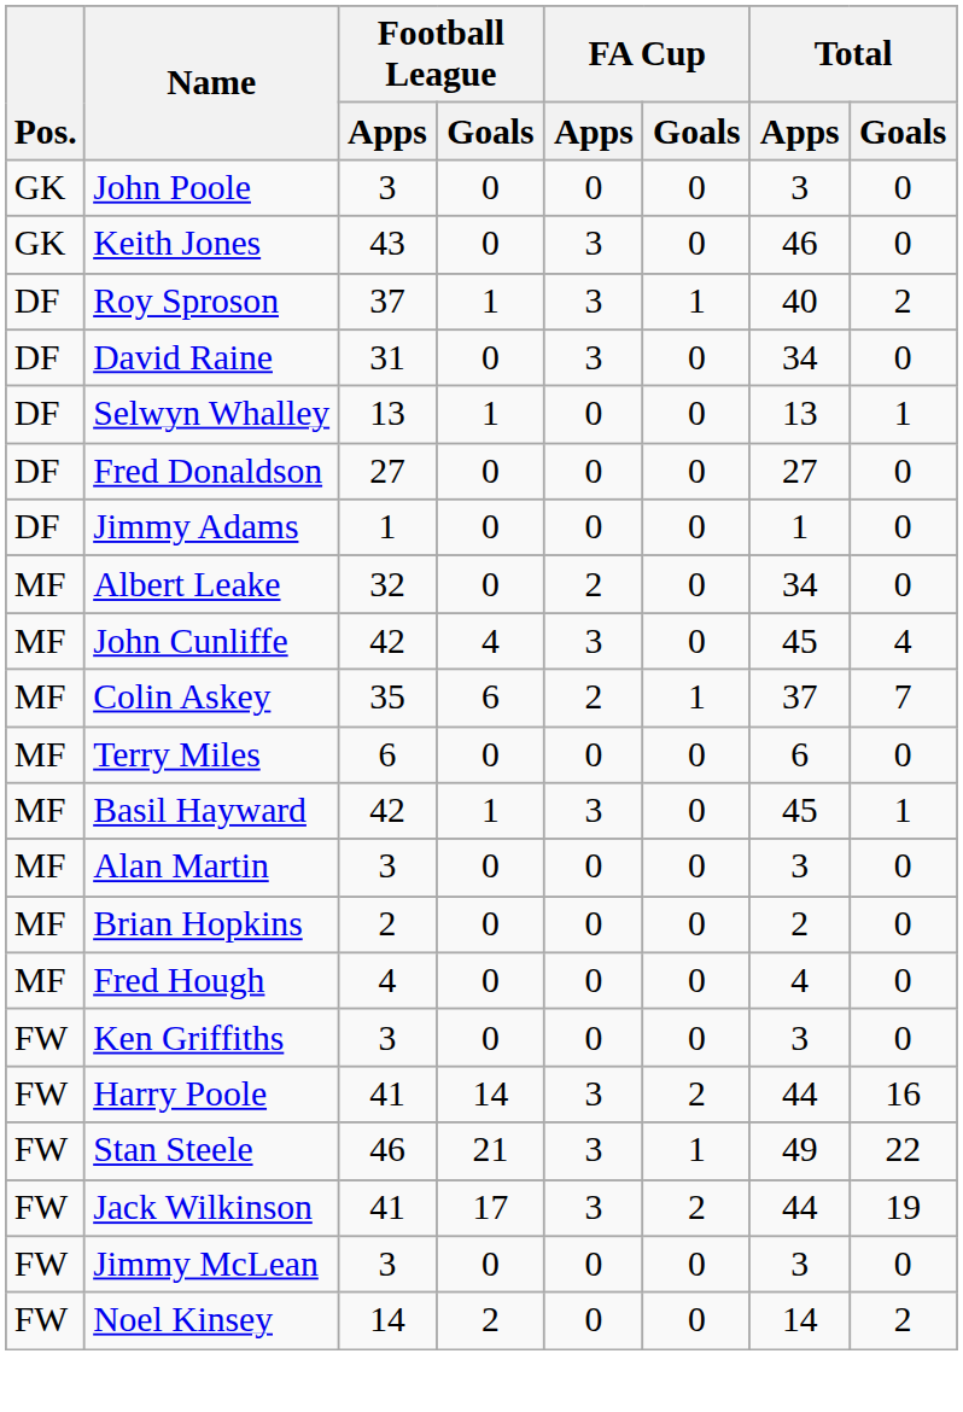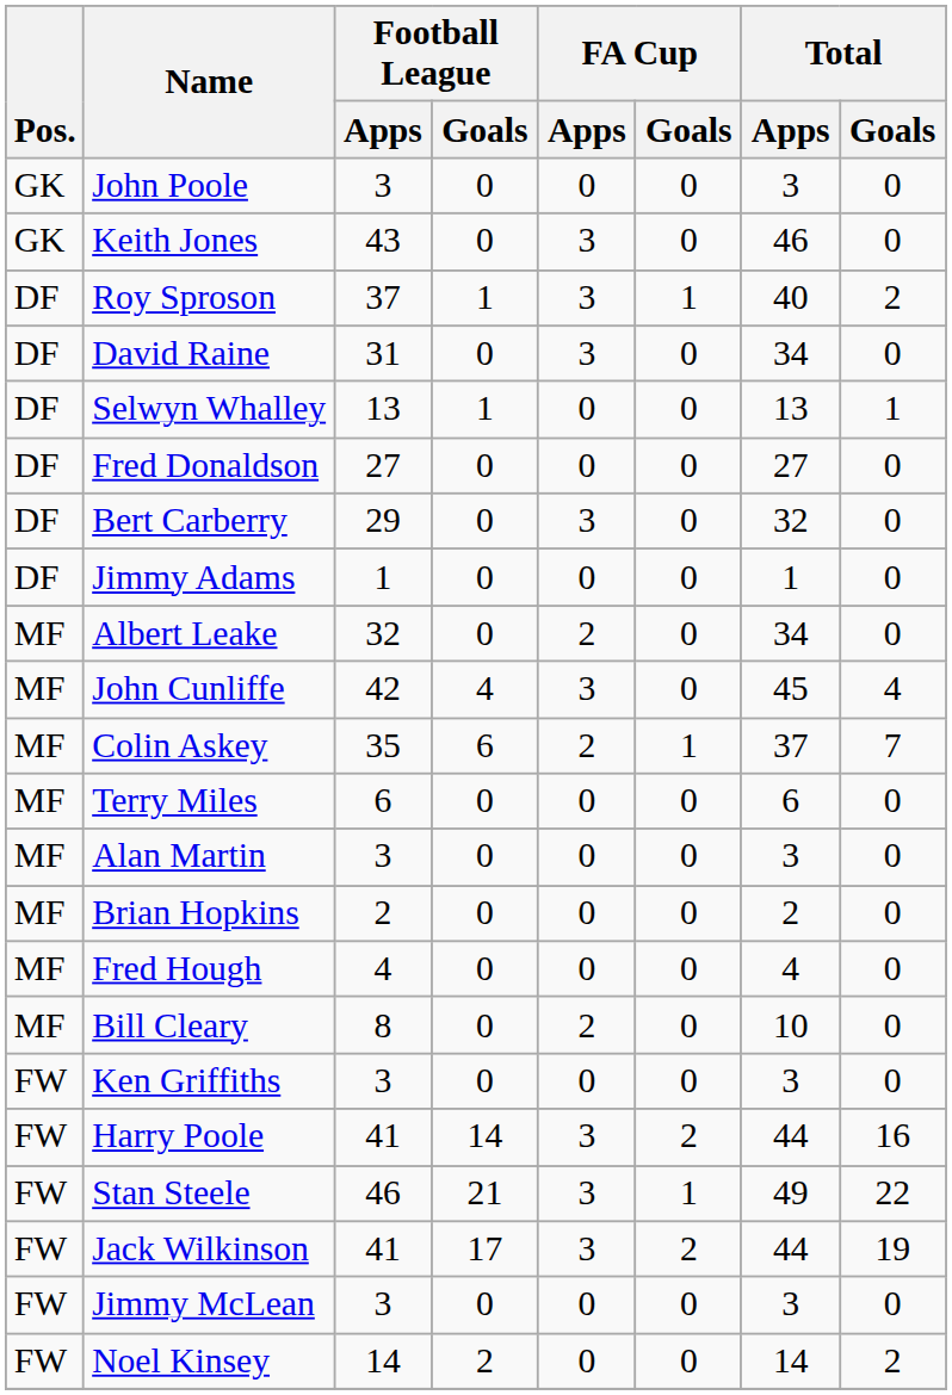 <table class="wikitable" style="text-align:center">
 <tr>
 <th rowspan="2" valign="bottom">Pos.</th>
 <th rowspan="2">Name</th>
 <th colspan="2" width="85">Football League</th>
 <th colspan="2" width="85">FA Cup</th>
 <th colspan="2" width="85">Total</th>
 </tr>
 <tr>
 <th>Apps</th>
 <th>Goals</th>
 <th>Apps</th>
 <th>Goals</th>
 <th>Apps</th>
 <th>Goals</th>
 </tr>
 <tr>
 <td align="left">GK</td>
 <td align="left"> <a href='#'>John Poole</a></td>
 <td>3</td>
 <td>0</td>
 <td>0</td>
 <td>0</td>
 <td>3</td>
 <td>0</td>
 </tr>
 <tr>
 <td align="left">GK</td>
 <td align="left"> <a href='#'>Keith Jones</a></td>
 <td>43</td>
 <td>0</td>
 <td>3</td>
 <td>0</td>
 <td>46</td>
 <td>0</td>
 </tr>
 <tr>
 <td align="left">DF</td>
 <td align="left"> <a href='#'>Roy Sproson</a></td>
 <td>37</td>
 <td>1</td>
 <td>3</td>
 <td>1</td>
 <td>40</td>
 <td>2</td>
 </tr>
 <tr>
 <td align="left">DF</td>
 <td align="left"> <a href='#'>David Raine</a></td>
 <td>31</td>
 <td>0</td>
 <td>3</td>
 <td>0</td>
 <td>34</td>
 <td>0</td>
 </tr>
 <tr>
 <td align="left">DF</td>
 <td align="left"> <a href='#'>Selwyn Whalley</a></td>
 <td>13</td>
 <td>1</td>
 <td>0</td>
 <td>0</td>
 <td>13</td>
 <td>1</td>
 </tr>
 <tr>
 <td align="left">DF</td>
 <td align="left"> <a href='#'>Fred Donaldson</a></td>
 <td>27</td>
 <td>0</td>
 <td>0</td>
 <td>0</td>
 <td>27</td>
 <td>0</td>
 </tr>
 <tr>
 <td align="left">DF</td>
+<td align="left"> <a href='#'>Bert Carberry</a></td>
+<td>29</td>
+<td>0</td>
+<td>3</td>
+<td>0</td>
+<td>32</td>
+<td>0</td>
+</tr>
+<tr>
+<td align="left">DF</td>
 <td align="left"> <a href='#'>Jimmy Adams</a></td>
 <td>1</td>
 <td>0</td>
 <td>0</td>
 <td>0</td>
 <td>1</td>
 <td>0</td>
 </tr>
 <tr>
 <td align="left">MF</td>
 <td align="left"> <a href='#'>Albert Leake</a></td>
 <td>32</td>
 <td>0</td>
 <td>2</td>
 <td>0</td>
 <td>34</td>
 <td>0</td>
 </tr>
 <tr>
 <td align="left">MF</td>
 <td align="left"> <a href='#'>John Cunliffe</a></td>
 <td>42</td>
 <td>4</td>
 <td>3</td>
 <td>0</td>
 <td>45</td>
 <td>4</td>
 </tr>
 <tr>
 <td align="left">MF</td>
 <td align="left"> <a href='#'>Colin Askey</a></td>
 <td>35</td>
 <td>6</td>
 <td>2</td>
 <td>1</td>
 <td>37</td>
 <td>7</td>
 </tr>
 <tr>
 <td align="left">MF</td>
 <td align="left"> <a href='#'>Terry Miles</a></td>
 <td>6</td>
 <td>0</td>
 <td>0</td>
 <td>0</td>
 <td>6</td>
 <td>0</td>
 </tr>
 <tr>
 <td align="left">MF</td>
-<td align="left"> <a href='#'>Basil Hayward</a></td>
-<td>42</td>
-<td>1</td>
-<td>3</td>
-<td>0</td>
-<td>45</td>
-<td>1</td>
-</tr>
-<tr>
-<td align="left">MF</td>
 <td align="left"> <a href='#'>Alan Martin</a></td>
 <td>3</td>
 <td>0</td>
 <td>0</td>
 <td>0</td>
 <td>3</td>
 <td>0</td>
 </tr>
 <tr>
 <td align="left">MF</td>
 <td align="left"> <a href='#'>Brian Hopkins</a></td>
 <td>2</td>
 <td>0</td>
 <td>0</td>
 <td>0</td>
 <td>2</td>
 <td>0</td>
 </tr>
 <tr>
 <td align="left">MF</td>
 <td align="left"> <a href='#'>Fred Hough</a></td>
 <td>4</td>
 <td>0</td>
 <td>0</td>
 <td>0</td>
 <td>4</td>
+<td>0</td>
+</tr>
+<tr>
+<td align="left">MF</td>
+<td align="left"> <a href='#'>Bill Cleary</a></td>
+<td>8</td>
+<td>0</td>
+<td>2</td>
+<td>0</td>
+<td>10</td>
 <td>0</td>
 </tr>
 <tr>
 <td align="left">FW</td>
 <td align="left"> <a href='#'>Ken Griffiths</a></td>
 <td>3</td>
 <td>0</td>
 <td>0</td>
 <td>0</td>
 <td>3</td>
 <td>0</td>
 </tr>
 <tr>
 <td align="left">FW</td>
 <td align="left"> <a href='#'>Harry Poole</a></td>
 <td>41</td>
 <td>14</td>
 <td>3</td>
 <td>2</td>
 <td>44</td>
 <td>16</td>
 </tr>
 <tr>
 <td align="left">FW</td>
 <td align="left"> <a href='#'>Stan Steele</a></td>
 <td>46</td>
 <td>21</td>
 <td>3</td>
 <td>1</td>
 <td>49</td>
 <td>22</td>
 </tr>
 <tr>
 <td align="left">FW</td>
 <td align="left"> <a href='#'>Jack Wilkinson</a></td>
 <td>41</td>
 <td>17</td>
 <td>3</td>
 <td>2</td>
 <td>44</td>
 <td>19</td>
 </tr>
 <tr>
 <td align="left">FW</td>
 <td align="left"> <a href='#'>Jimmy McLean</a></td>
 <td>3</td>
 <td>0</td>
 <td>0</td>
 <td>0</td>
 <td>3</td>
 <td>0</td>
 </tr>
 <tr>
 <td align="left">FW</td>
 <td align="left"> <a href='#'>Noel Kinsey</a></td>
 <td>14</td>
 <td>2</td>
 <td>0</td>
 <td>0</td>
 <td>14</td>
 <td>2</td>
 </tr>
 <tr>
 </tr>
 </table>
